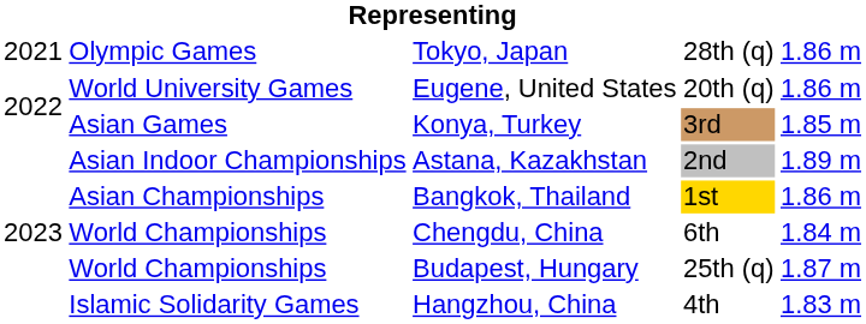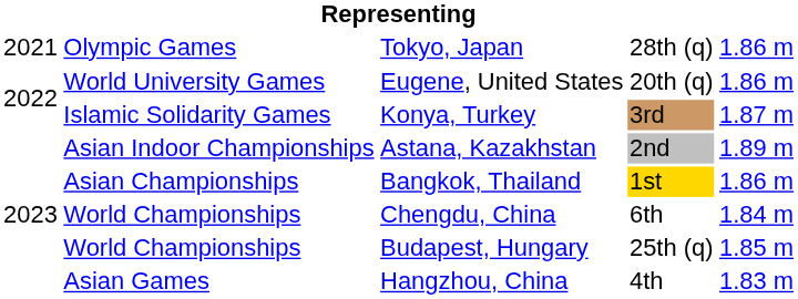 <table>
 <tr>
 <th colspan="5">Representing </th>
 </tr>
 <tr>
 <td>2021</td>
 <td><a href='#'>Olympic Games</a></td>
 <td><a href='#'>Tokyo, Japan</a></td>
 <td>28th (q)</td>
 <td><a href='#'>1.86 m</a></td>
 </tr>
 <tr>
 <td rowspan=2>2022</td>
 <td><a href='#'>World University Games</a></td>
 <td><a href='#'>Eugene</a>, United States</td>
 <td>20th (q)</td>
 <td><a href='#'>1.86 m</a></td>
 </tr>
 <tr>
-<td><a href='#'>Asian Games</a></td>
+<td><a href='#'>Islamic Solidarity Games</a></td>
 <td><a href='#'>Konya, Turkey</a></td>
 <td bgcolor=cc9966>3rd</td>
-<td><a href='#'>1.85 m</a></td>
+<td><a href='#'>1.87 m</a></td>
 </tr>
 <tr>
 <td rowspan=5>2023</td>
 <td><a href='#'>Asian Indoor Championships</a></td>
 <td><a href='#'>Astana, Kazakhstan</a></td>
 <td bgcolor=silver>2nd</td>
 <td><a href='#'>1.89 m</a></td>
 </tr>
 <tr>
 <td><a href='#'>Asian Championships</a></td>
 <td><a href='#'>Bangkok, Thailand</a></td>
 <td bgcolor=gold>1st</td>
 <td><a href='#'>1.86 m</a></td>
 </tr>
 <tr>
 <td><a href='#'>World Championships</a></td>
 <td><a href='#'>Chengdu, China</a></td>
 <td>6th</td>
 <td><a href='#'>1.84 m</a></td>
 </tr>
 <tr>
 <td><a href='#'>World Championships</a></td>
 <td><a href='#'>Budapest, Hungary</a></td>
 <td>25th (q)</td>
-<td><a href='#'>1.87 m</a></td>
+<td><a href='#'>1.85 m</a></td>
 </tr>
 <tr>
-<td><a href='#'>Islamic Solidarity Games</a></td>
+<td><a href='#'>Asian Games</a></td>
 <td><a href='#'>Hangzhou, China</a></td>
 <td>4th</td>
 <td><a href='#'>1.83 m</a></td>
 </tr>
 </table>
